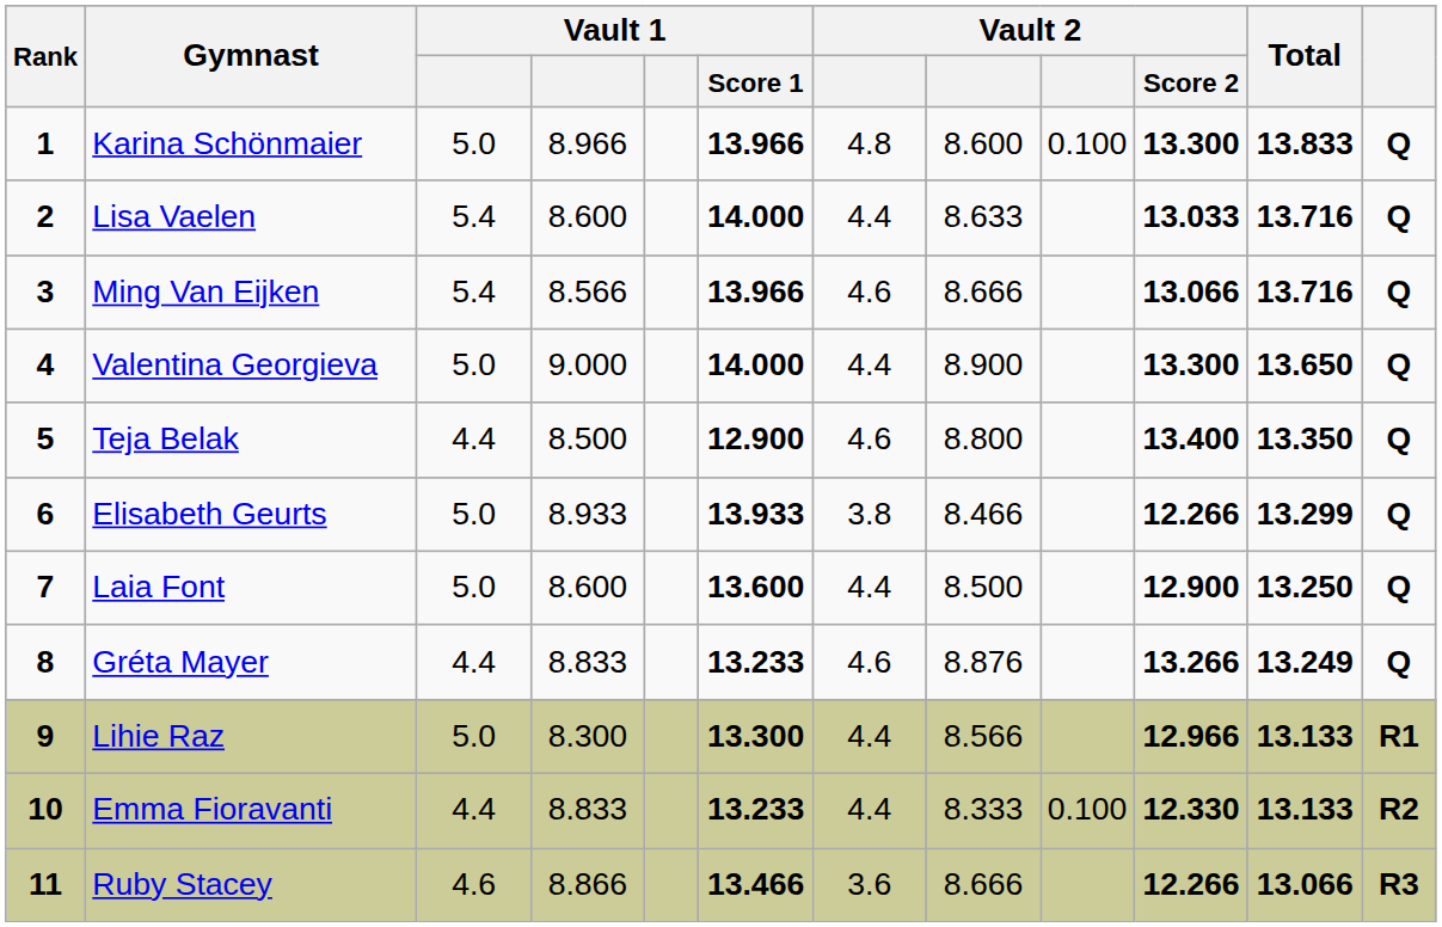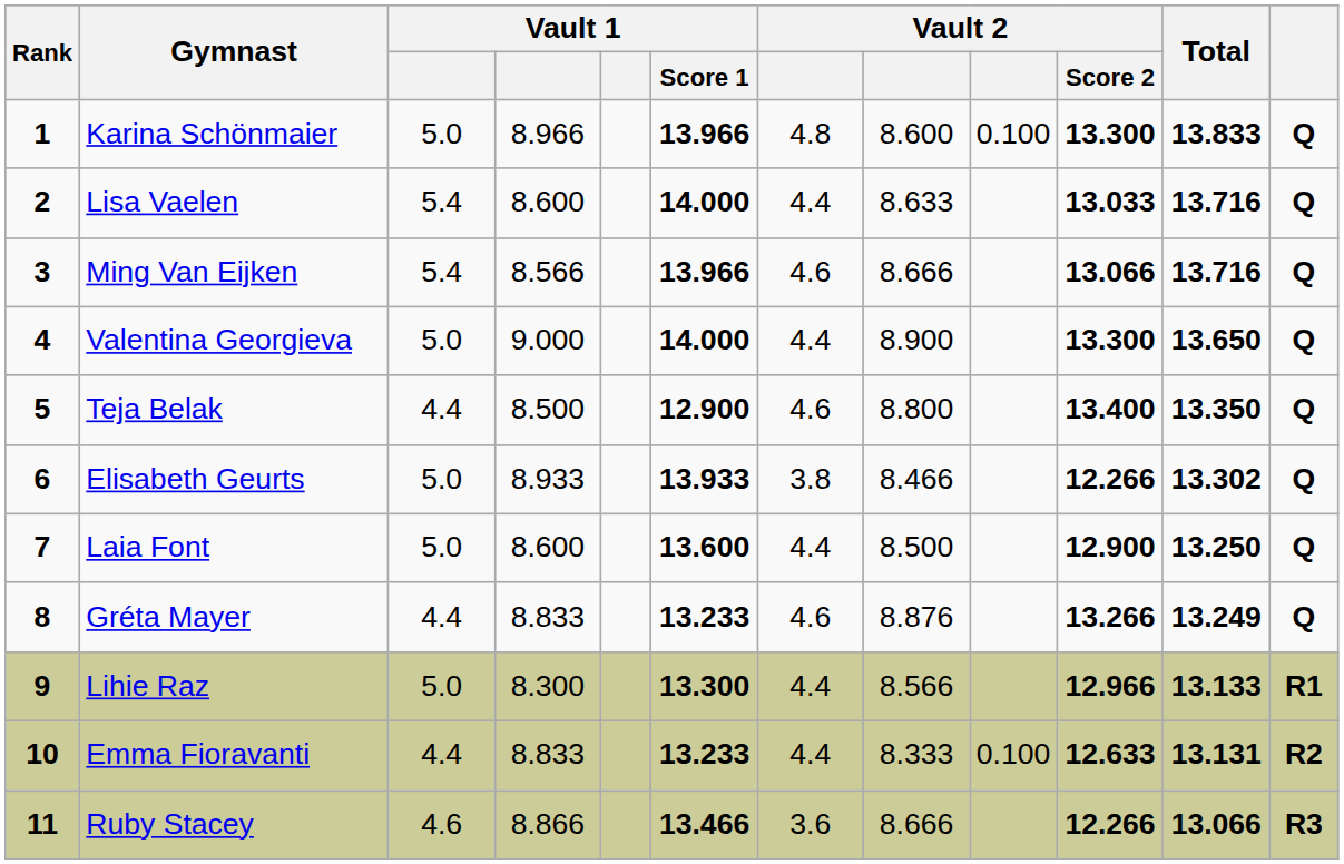 <table style="text-align:center;" class="wikitable sortable">
 <tr>
 <th style="width:15px;" rowspan="2"><small>Rank</small></th>
 <th style="width:160px;" rowspan="2">Gymnast</th>
 <th colspan="4">Vault 1</th>
 <th colspan="4">Vault 2</th>
 <th style="width:50px;" rowspan="2">Total</th>
 <th style="width:30px;" rowspan="2"><small></small></th>
 </tr>
 <tr>
 <th style="width:50px;"><small></small></th>
 <th style="width:50px;"><small></small></th>
 <th style="width:20px;"><small></small></th>
 <th style="width:50px;"><small>Score 1</small></th>
 <th style="width:50px;"><small></small></th>
 <th style="width:50px;"><small></small></th>
 <th style="width:20px;"><small></small></th>
 <th style="width:50px;"><small>Score 2</small></th>
 </tr>
 <tr>
 <td scope="row" style="text-align:center"><strong>1</strong></td>
 <td style="height:30px; text-align:left;"> <a href='#'>Karina Schönmaier</a></td>
 <td>5.0</td>
 <td>8.966</td>
 <td></td>
 <td><strong>13.966</strong></td>
 <td>4.8</td>
 <td>8.600</td>
 <td>0.100</td>
 <td><strong>13.300</strong></td>
 <td><strong>13.833</strong></td>
 <td><strong>Q</strong></td>
 </tr>
 <tr>
 <td scope="row" style="text-align:center"><strong>2</strong></td>
 <td style="height:30px; text-align:left;"> <a href='#'>Lisa Vaelen</a></td>
 <td>5.4</td>
 <td>8.600</td>
 <td></td>
 <td><strong>14.000</strong></td>
 <td>4.4</td>
 <td>8.633</td>
 <td></td>
 <td><strong>13.033</strong></td>
 <td><strong>13.716</strong></td>
 <td><strong>Q</strong></td>
 </tr>
 <tr>
 <td scope="row" style="text-align:center"><strong>3</strong></td>
 <td style="height:30px; text-align:left;"> <a href='#'>Ming Van Eijken</a></td>
 <td>5.4</td>
 <td>8.566</td>
 <td></td>
 <td><strong>13.966</strong></td>
 <td>4.6</td>
 <td>8.666</td>
 <td></td>
 <td><strong>13.066</strong></td>
 <td><strong>13.716</strong></td>
 <td><strong>Q</strong></td>
 </tr>
 <tr>
 <td scope="row" style="text-align:center"><strong>4</strong></td>
 <td style="height:30px; text-align:left;"> <a href='#'>Valentina Georgieva</a></td>
 <td>5.0</td>
 <td>9.000</td>
 <td></td>
 <td><strong>14.000</strong></td>
 <td>4.4</td>
 <td>8.900</td>
 <td></td>
 <td><strong>13.300</strong></td>
 <td><strong>13.650</strong></td>
 <td><strong>Q</strong></td>
 </tr>
 <tr>
 <td scope="row" style="text-align:center"><strong>5</strong></td>
 <td style="height:30px; text-align:left;"> <a href='#'>Teja Belak</a></td>
 <td>4.4</td>
 <td>8.500</td>
 <td></td>
 <td><strong>12.900</strong></td>
 <td>4.6</td>
 <td>8.800</td>
 <td></td>
 <td><strong>13.400</strong></td>
 <td><strong>13.350</strong></td>
 <td><strong>Q</strong></td>
 </tr>
 <tr>
 <td scope="row" style="text-align:center"><strong>6</strong></td>
 <td style="height:30px; text-align:left;"> <a href='#'>Elisabeth Geurts</a></td>
 <td>5.0</td>
 <td>8.933</td>
 <td></td>
 <td><strong>13.933</strong></td>
 <td>3.8</td>
 <td>8.466</td>
 <td></td>
 <td><strong>12.266</strong></td>
-<td><strong>13.299</strong></td>
+<td><strong>13.302</strong></td>
 <td><strong>Q</strong></td>
 </tr>
 <tr>
 <td scope="row" style="text-align:center"><strong>7</strong></td>
 <td style="height:30px; text-align:left;"> <a href='#'>Laia Font</a></td>
 <td>5.0</td>
 <td>8.600</td>
 <td></td>
 <td><strong>13.600</strong></td>
 <td>4.4</td>
 <td>8.500</td>
 <td></td>
 <td><strong>12.900</strong></td>
 <td><strong>13.250</strong></td>
 <td><strong>Q</strong></td>
 </tr>
 <tr>
 <td scope="row" style="text-align:center"><strong>8</strong></td>
 <td style="height:30px; text-align:left;"> <a href='#'>Gréta Mayer</a></td>
 <td>4.4</td>
 <td>8.833</td>
 <td></td>
 <td><strong>13.233</strong></td>
 <td>4.6</td>
 <td>8.876</td>
 <td></td>
 <td><strong>13.266</strong></td>
 <td><strong>13.249</strong></td>
 <td><strong>Q</strong></td>
 </tr>
 <tr style="background:#cccc99;">
 <td scope="row" style="text-align:center"><strong>9</strong></td>
 <td style="height:30px; text-align:left;"> <a href='#'>Lihie Raz</a></td>
 <td>5.0</td>
 <td>8.300</td>
 <td></td>
 <td><strong>13.300</strong></td>
 <td>4.4</td>
 <td>8.566</td>
 <td></td>
 <td><strong>12.966</strong></td>
 <td><strong>13.133</strong></td>
 <td><strong>R1</strong></td>
 </tr>
 <tr style="background:#cccc99;">
 <td scope="row" style="text-align:center"><strong>10</strong></td>
 <td style="height:30px; text-align:left;"> <a href='#'>Emma Fioravanti</a></td>
 <td>4.4</td>
 <td>8.833</td>
 <td></td>
 <td><strong>13.233</strong></td>
 <td>4.4</td>
 <td>8.333</td>
 <td>0.100</td>
-<td><strong>12.330</strong></td>
-<td><strong>13.133</strong></td>
+<td><strong>12.633</strong></td>
+<td><strong>13.131</strong></td>
 <td><strong>R2</strong></td>
 </tr>
 <tr style="background:#cccc99;">
 <td scope="row" style="text-align:center"><strong>11</strong></td>
 <td style="height:30px; text-align:left;"> <a href='#'>Ruby Stacey</a></td>
 <td>4.6</td>
 <td>8.866</td>
 <td></td>
 <td><strong>13.466</strong></td>
 <td>3.6</td>
 <td>8.666</td>
 <td></td>
 <td><strong>12.266</strong></td>
 <td><strong>13.066</strong></td>
 <td><strong>R3</strong></td>
 </tr>
 </table>
